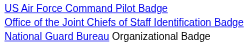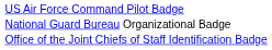 <table>
 <tr>
 <td></td>
 <td><a href='#'>US Air Force Command Pilot Badge</a></td>
 </tr>
 <tr>
 <td></td>
-<td><a href='#'>Office of the Joint Chiefs of Staff Identification Badge</a></td>
+<td><a href='#'>National Guard Bureau</a> Organizational Badge</td>
 </tr>
 <tr>
 <td></td>
-<td><a href='#'>National Guard Bureau</a> Organizational Badge</td>
+<td><a href='#'>Office of the Joint Chiefs of Staff Identification Badge</a></td>
 </tr>
 </table>
